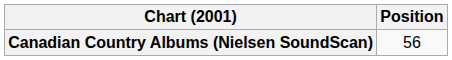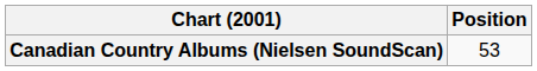 <table class="wikitable plainrowheaders" style="text-align:center">
 <tr>
 <th scope="col">Chart (2001)</th>
 <th scope="col">Position</th>
 </tr>
 <tr>
 <th scope="row">Canadian Country Albums (Nielsen SoundScan)</th>
-<td>56</td>
+<td>53</td>
 </tr>
 </table>
